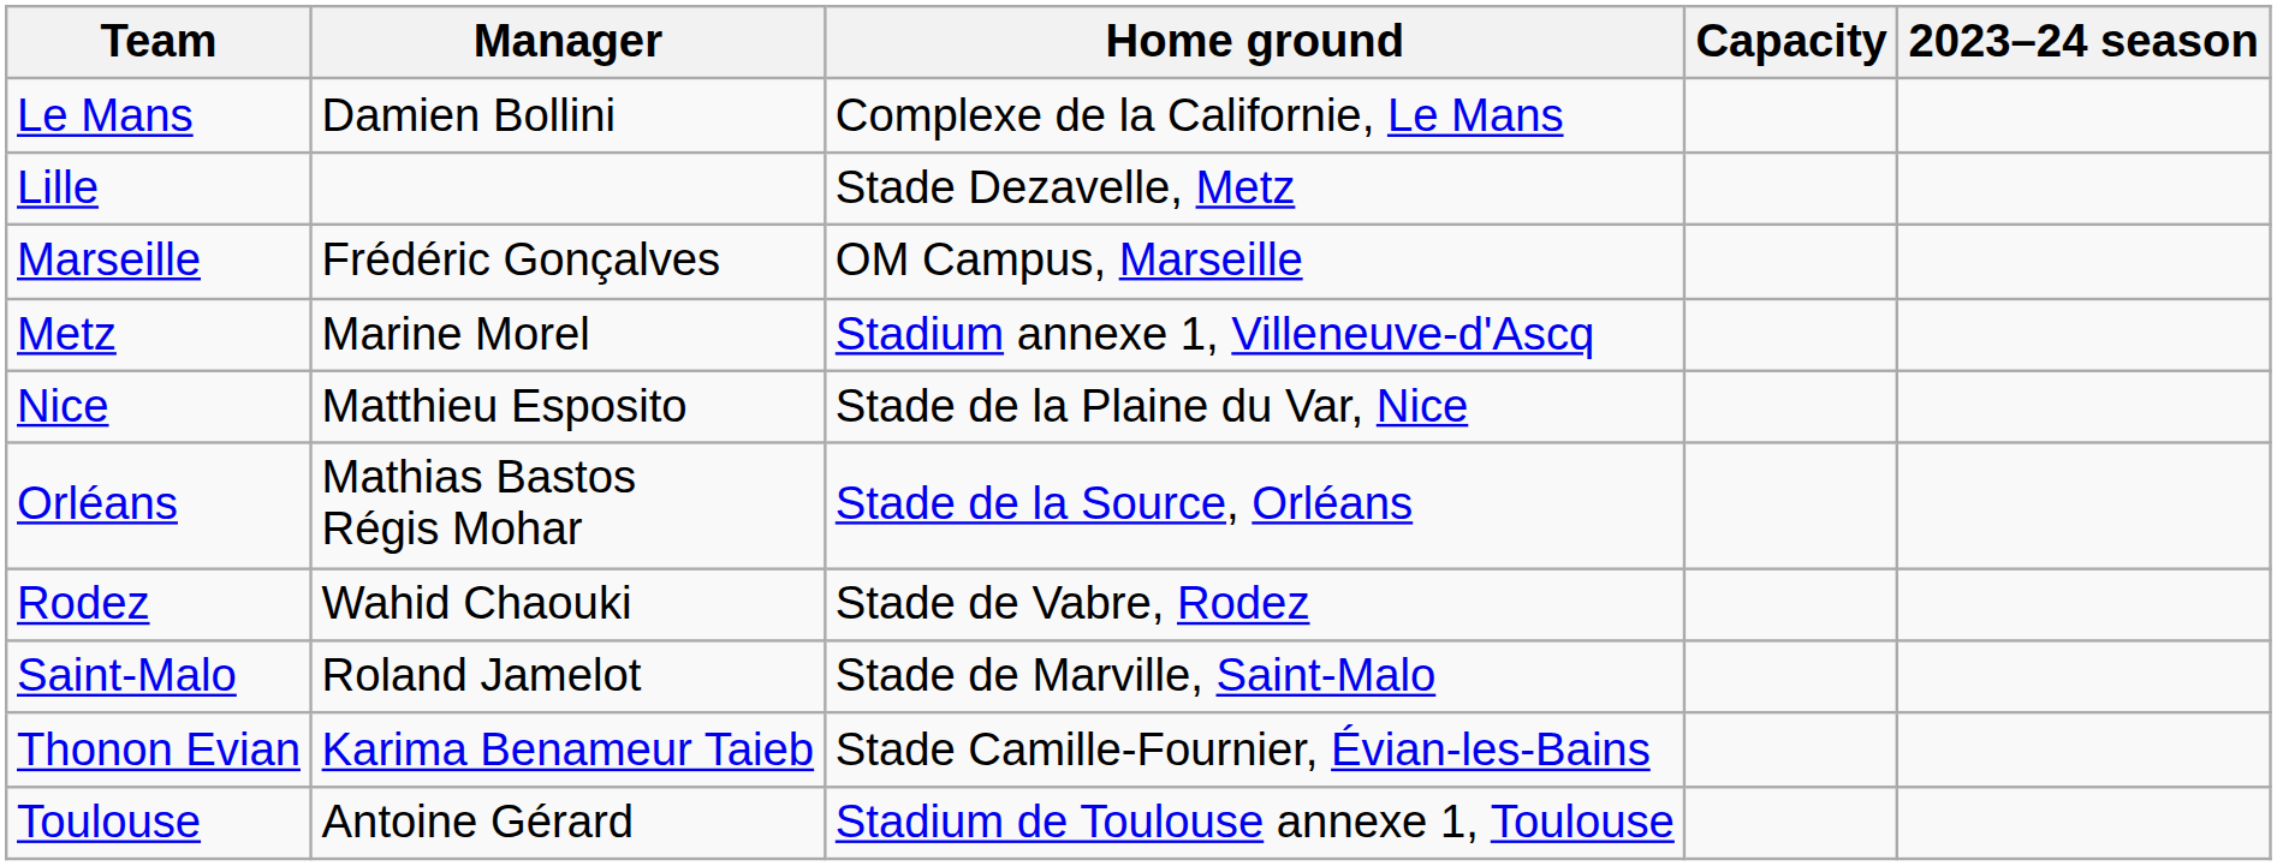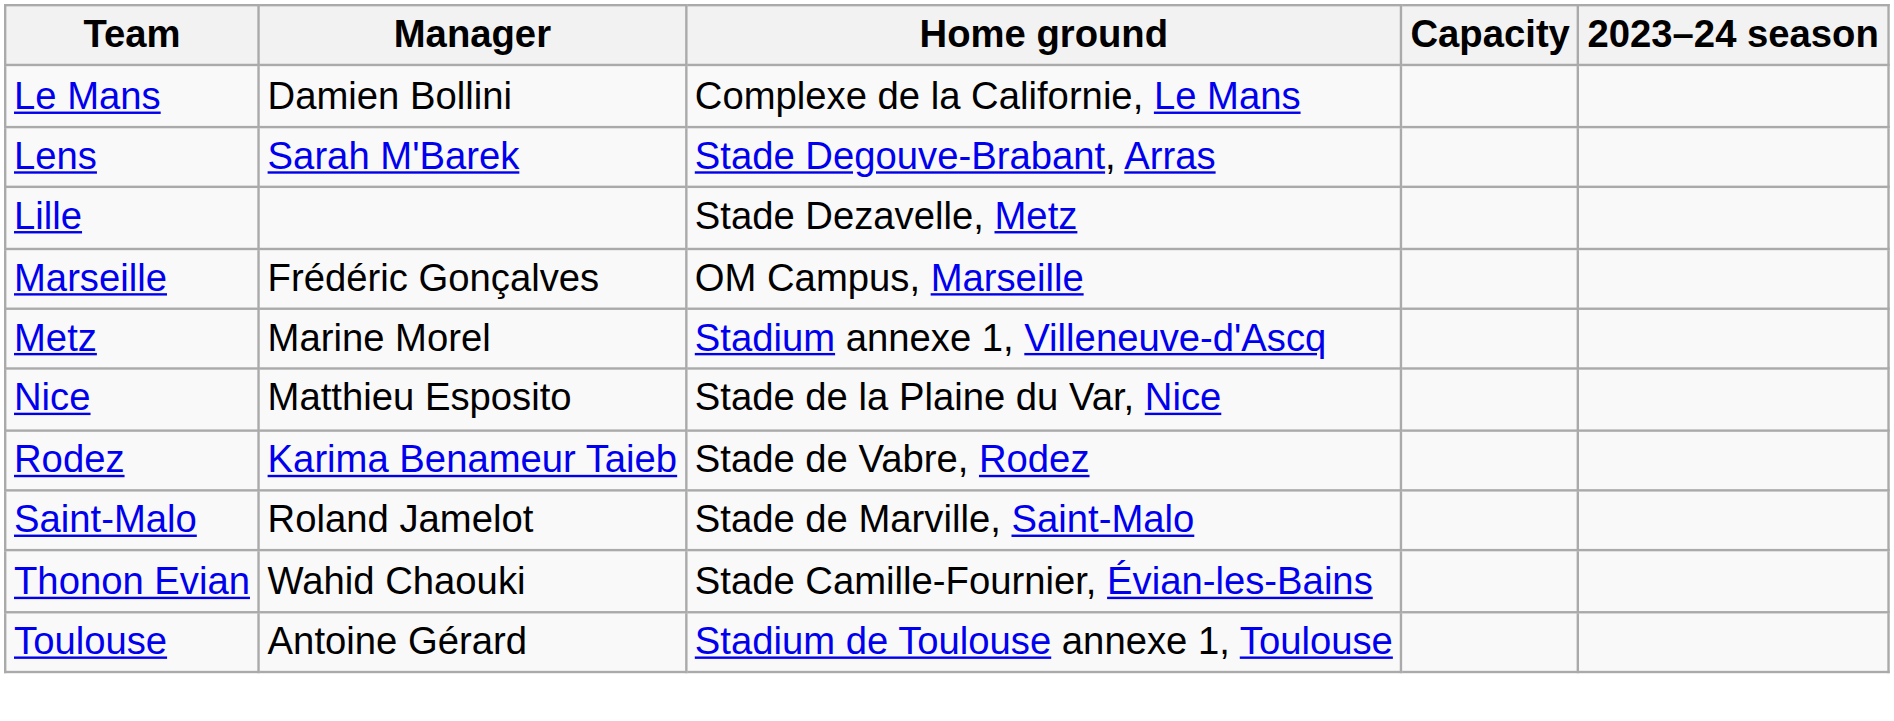 <table class="wikitable sortable">
 <tr>
 <th>Team</th>
 <th>Manager</th>
 <th>Home ground</th>
 <th>Capacity</th>
 <th data-sort-type=number>2023–24 season</th>
 </tr>
 <tr>
 <td><a href='#'>Le Mans</a></td>
 <td>Damien Bollini</td>
 <td>Complexe de la Californie, <a href='#'>Le Mans</a></td>
+<td align="center"></td>
+<td align="center"></td>
+</tr>
+<tr>
+<td><a href='#'>Lens</a></td>
+<td><a href='#'>Sarah M'Barek</a></td>
+<td><a href='#'>Stade Degouve-Brabant</a>, <a href='#'>Arras</a></td>
 <td align="center"></td>
 <td align="center"></td>
 </tr>
 <tr>
 <td><a href='#'>Lille</a></td>
 <td></td>
 <td>Stade Dezavelle, <a href='#'>Metz</a></td>
 <td align="center"></td>
 <td align="center"></td>
 </tr>
 <tr>
 <td><a href='#'>Marseille</a></td>
 <td>Frédéric Gonçalves</td>
 <td>OM Campus, <a href='#'>Marseille</a></td>
 <td align="center"></td>
 <td align="center"></td>
 </tr>
 <tr>
 <td><a href='#'>Metz</a></td>
 <td>Marine Morel</td>
 <td><a href='#'>Stadium</a> annexe 1, <a href='#'>Villeneuve-d'Ascq</a></td>
 <td align="center"></td>
 <td align="center"></td>
 </tr>
 <tr>
 <td><a href='#'>Nice</a></td>
 <td>Matthieu Esposito</td>
 <td>Stade de la Plaine du Var, <a href='#'>Nice</a></td>
 <td align="center"></td>
 <td align="center"></td>
 </tr>
 <tr>
-<td><a href='#'>Orléans</a></td>
-<td>Mathias Bastos<br>Régis Mohar</td>
-<td><a href='#'>Stade de la Source</a>, <a href='#'>Orléans</a></td>
-<td align="center"></td>
-<td align="center"></td>
-</tr>
-<tr>
 <td><a href='#'>Rodez</a></td>
-<td>Wahid Chaouki</td>
+<td><a href='#'>Karima Benameur Taieb</a></td>
 <td>Stade de Vabre, <a href='#'>Rodez</a></td>
 <td align="center"></td>
 <td align="center"></td>
 </tr>
 <tr>
 <td><a href='#'>Saint-Malo</a></td>
 <td>Roland Jamelot</td>
 <td>Stade de Marville, <a href='#'>Saint-Malo</a></td>
 <td align="center"></td>
 <td align="center"></td>
 </tr>
 <tr>
 <td><a href='#'>Thonon Evian</a></td>
-<td><a href='#'>Karima Benameur Taieb</a></td>
+<td>Wahid Chaouki</td>
 <td>Stade Camille-Fournier, <a href='#'>Évian-les-Bains</a></td>
 <td align="center"></td>
 <td align="center"></td>
 </tr>
 <tr>
 <td><a href='#'>Toulouse</a></td>
 <td>Antoine Gérard</td>
 <td><a href='#'>Stadium de Toulouse</a> annexe 1, <a href='#'>Toulouse</a></td>
 <td align="center"></td>
 <td align="center"></td>
 </tr>
 </table>
